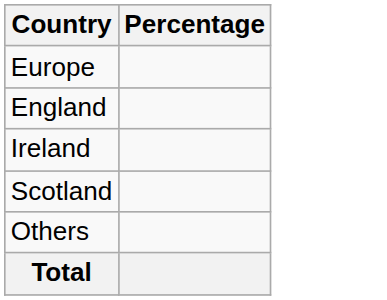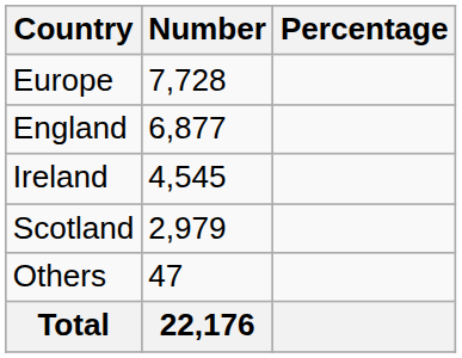 <table class="wikitable sortable">
 <tr>
 <th>Country</th>
+<th>Number</th>
 <th>Percentage</th>
 </tr>
 <tr>
 <td>Europe</td>
+<td>7,728</td>
 <td></td>
 </tr>
 <tr>
 <td>England</td>
+<td>6,877</td>
 <td></td>
 </tr>
 <tr>
 <td>Ireland</td>
+<td>4,545</td>
 <td></td>
 </tr>
 <tr>
 <td>Scotland</td>
+<td>2,979</td>
 <td></td>
 </tr>
 <tr>
 <td>Others</td>
+<td>47</td>
 <td></td>
 </tr>
 <tr>
 <th>Total</th>
+<th>22,176</th>
 <th></th>
 </tr>
 </table>
